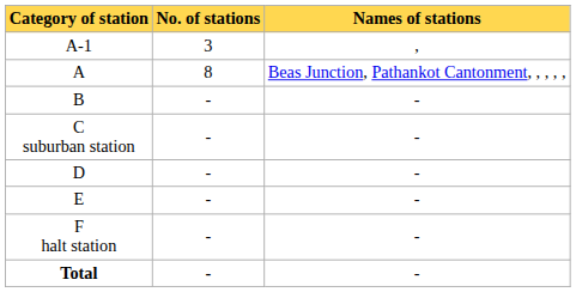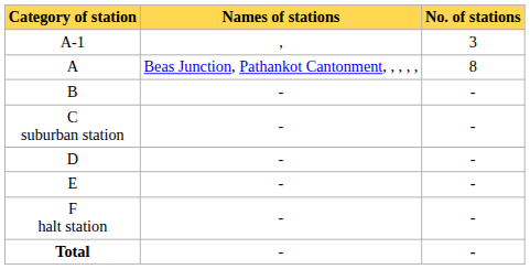 <table class="wikitable sortable" style="background:#fff;">
 <tr>
 <th style="background:#ffd750;" !>Category of station</th>
+<th style="background:#ffd750;" !>Names of stations</th>
 <th style="background:#ffd750;" !>No. of stations</th>
-<th style="background:#ffd750;" !>Names of stations</th>
 </tr>
 <tr>
 <td style="text-align:center;">A-1</td>
+<td style="text-align:center;">,  </td>
 <td style="text-align:center;">3</td>
-<td style="text-align:center;">,  </td>
 </tr>
 <tr>
 <td style="text-align:center;">A</td>
+<td style="text-align:center;"><a href='#'>Beas Junction</a>, <a href='#'>Pathankot Cantonment</a>, , , ,  ,</td>
 <td style="text-align:center;">8</td>
-<td style="text-align:center;"><a href='#'>Beas Junction</a>, <a href='#'>Pathankot Cantonment</a>, , , ,  ,</td>
 </tr>
 <tr>
 <td style="text-align:center;">B</td>
 <td style="text-align:center;">-</td>
 <td style="text-align:center;">-</td>
 </tr>
 <tr>
 <td style="text-align:center;">C<br>suburban station</td>
 <td style="text-align:center;">-</td>
 <td style="text-align:center;">-</td>
 </tr>
 <tr>
 <td style="text-align:center;">D</td>
 <td style="text-align:center;">-</td>
 <td style="text-align:center;">-</td>
 </tr>
 <tr>
 <td style="text-align:center;">E</td>
 <td style="text-align:center;">-</td>
 <td style="text-align:center;">-</td>
 </tr>
 <tr>
 <td style="text-align:center;">F<br>halt station</td>
 <td style="text-align:center;">-</td>
 <td style="text-align:center;">-</td>
 </tr>
 <tr>
 <td style="text-align:center;"><strong>Total</strong></td>
+<td style="text-align:center;">-</td>
 <td style="text-align:center;"><strong>-</strong></td>
-<td style="text-align:center;">-</td>
 </tr>
 </table>
